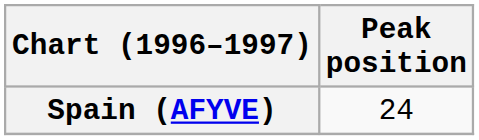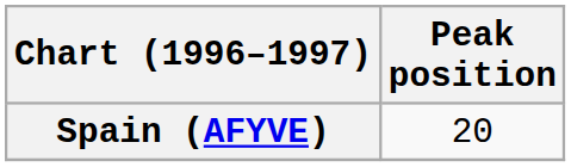 <table class="wikitable plainrowheaders" style="text-align:center">
 <tr>
 <th scope="col">Chart (1996–1997)</th>
 <th scope="col">Peak<br>position</th>
 </tr>
 <tr>
 <th scope="row">Spain (<a href='#'>AFYVE</a>)</th>
-<td>24</td>
+<td>20</td>
 </tr>
 <tr>
 </tr>
 </table>
